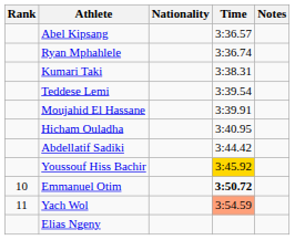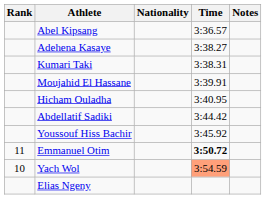 <table class="wikitable sortable" style="text-align:center">
 <tr>
 <th>Rank</th>
 <th>Athlete</th>
 <th>Nationality</th>
 <th>Time</th>
 <th>Notes</th>
 </tr>
 <tr>
 <td></td>
 <td align="left"><a href='#'>Abel Kipsang</a></td>
 <td align=left></td>
 <td>3:36.57</td>
 <td></td>
 </tr>
 <tr>
 <td></td>
-<td align="left"><a href='#'>Ryan Mphahlele</a></td>
+<td align="left"><a href='#'>Adehena Kasaye</a></td>
 <td align=left></td>
-<td>3:36.74</td>
+<td>3:38.27</td>
 <td></td>
 </tr>
 <tr>
 <td></td>
 <td align="left"><a href='#'>Kumari Taki</a></td>
 <td align=left></td>
 <td>3:38.31</td>
-<td></td>
-</tr>
-<tr>
-<td></td>
-<td align="left"><a href='#'>Teddese Lemi</a></td>
-<td align=left></td>
-<td>3:39.54</td>
 <td></td>
 </tr>
 <tr>
 <td></td>
 <td align="left"><a href='#'>Moujahid El Hassane</a></td>
 <td align=left></td>
 <td>3:39.91</td>
 <td></td>
 </tr>
 <tr>
 <td></td>
 <td align="left"><a href='#'>Hicham Ouladha</a></td>
 <td align=left></td>
 <td>3:40.95</td>
 <td></td>
 </tr>
 <tr>
 <td></td>
 <td align="left"><a href='#'>Abdellatif Sadiki</a></td>
 <td align=left></td>
 <td>3:44.42</td>
 <td></td>
 </tr>
 <tr>
 <td></td>
 <td align="left"><a href='#'>Youssouf Hiss Bachir</a></td>
 <td align=left></td>
-<td style="background: gold;">3:45.92</td>
+<td>3:45.92</td>
 <td></td>
 </tr>
 <tr>
-<td>10</td>
+<td>11</td>
 <td align="left"><a href='#'>Emmanuel Otim</a></td>
 <td align=left></td>
 <td><strong>3:50.72</strong></td>
 <td></td>
 </tr>
 <tr>
-<td>11</td>
+<td>10</td>
 <td align="left"><a href='#'>Yach Wol</a></td>
 <td align=left></td>
 <td style="background: lightsalmon;">3:54.59</td>
 <td></td>
 </tr>
 <tr>
 <td></td>
 <td align="left"><a href='#'>Elias Ngeny</a></td>
 <td align=left></td>
 <td></td>
 <td></td>
 </tr>
 </table>
